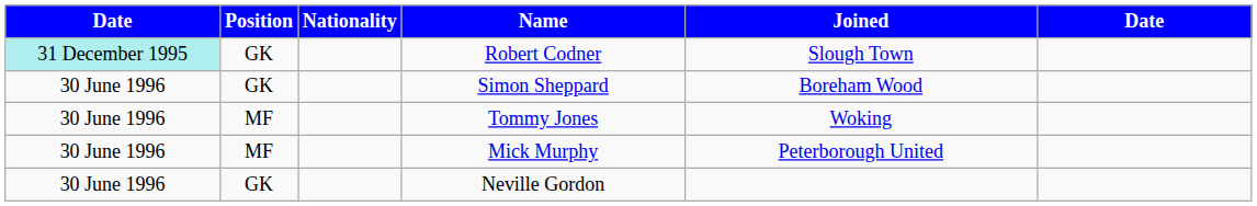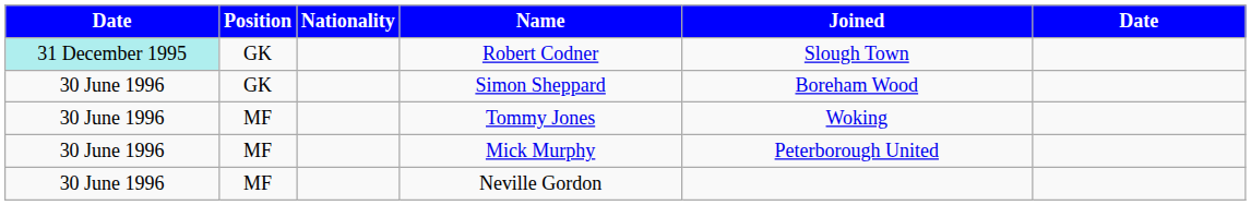 <table class="wikitable"  style="text-align:center; font-size:90%; ">
 <tr>
 <th style="background:#00f; color:white; width:150px;">Date</th>
 <th style="background:#00f; color:white; width:50px;">Position</th>
 <th style="background:#00f; color:white; width:50px;">Nationality</th>
 <th style="background:#00f; color:white; width:200px;">Name</th>
 <th style="background:#00f; color:white; width:250px;">Joined</th>
 <th style="background:#00f; color:white; width:150px;">Date</th>
 </tr>
 <tr>
 <td style="background: paleturquoise;">31 December 1995</td>
 <td>GK</td>
 <td></td>
 <td><a href='#'>Robert Codner</a></td>
 <td><a href='#'>Slough Town</a></td>
 <td></td>
 </tr>
 <tr>
 <td>30 June 1996</td>
 <td>GK</td>
 <td></td>
 <td><a href='#'>Simon Sheppard</a></td>
 <td><a href='#'>Boreham Wood</a></td>
 <td></td>
 </tr>
 <tr>
 <td>30 June 1996</td>
 <td>MF</td>
 <td></td>
 <td><a href='#'>Tommy Jones</a></td>
 <td><a href='#'>Woking</a></td>
 <td></td>
 </tr>
 <tr>
 <td>30 June 1996</td>
 <td>MF</td>
 <td></td>
 <td><a href='#'>Mick Murphy</a></td>
 <td><a href='#'>Peterborough United</a></td>
 <td></td>
 </tr>
 <tr>
 <td>30 June 1996</td>
-<td>GK</td>
+<td>MF</td>
 <td></td>
 <td>Neville Gordon</td>
 <td></td>
 <td></td>
 </tr>
 </table>
